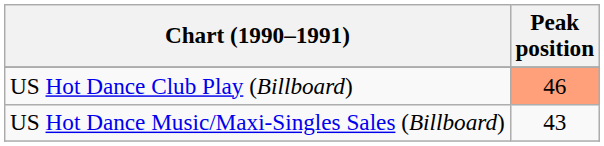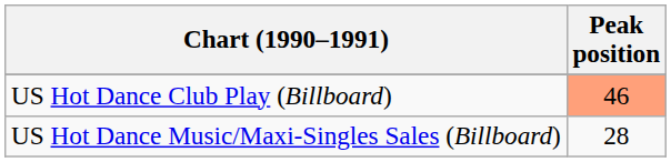 <table class="wikitable sortable">
 <tr>
 <th>Chart (1990–1991)</th>
 <th>Peak<br>position</th>
 </tr>
 <tr>
 </tr>
 <tr>
 </tr>
 <tr>
 </tr>
 <tr>
 </tr>
 <tr>
 <td>US <a href='#'>Hot Dance Club Play</a> (<em>Billboard</em>)</td>
 <td align="center" style="background: lightsalmon;">46</td>
 </tr>
 <tr>
 <td>US <a href='#'>Hot Dance Music/Maxi-Singles Sales</a> (<em>Billboard</em>)</td>
-<td align="center">43</td>
+<td align="center">28</td>
 </tr>
 </table>
